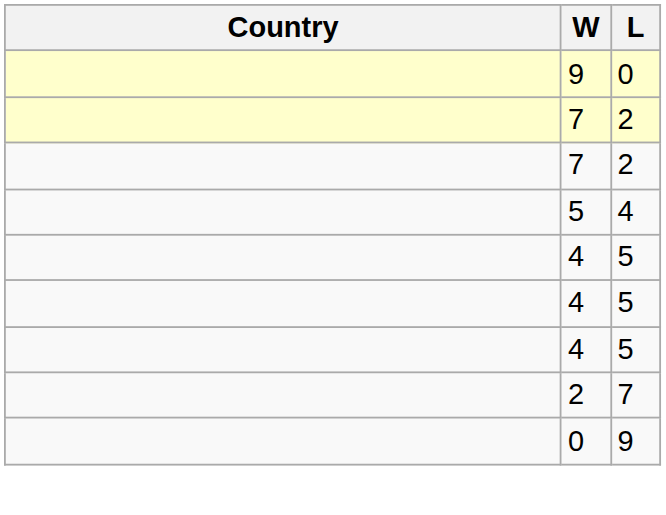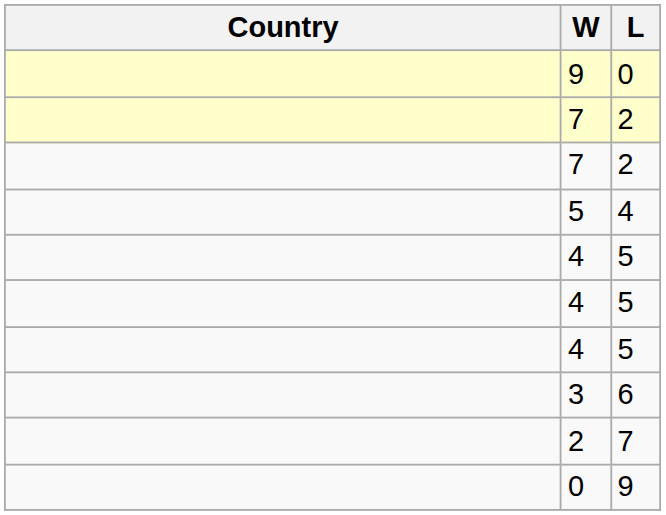 <table class="wikitable">
 <tr>
 <th bgcolor="#efefef" width="300">Country</th>
 <th bgcolor="#efefef" width="20">W</th>
 <th bgcolor="#efefef" width="20">L</th>
 </tr>
 <tr bgcolor="#ffffcc">
 <td></td>
 <td>9</td>
 <td>0</td>
 </tr>
 <tr bgcolor="#ffffcc">
 <td></td>
 <td>7</td>
 <td>2</td>
 </tr>
 <tr>
 <td></td>
 <td>7</td>
 <td>2</td>
 </tr>
 <tr>
 <td></td>
 <td>5</td>
 <td>4</td>
 </tr>
 <tr>
 <td></td>
 <td>4</td>
 <td>5</td>
 </tr>
 <tr>
 <td></td>
 <td>4</td>
 <td>5</td>
 </tr>
 <tr>
 <td></td>
 <td>4</td>
 <td>5</td>
 </tr>
 <tr>
 <td></td>
+<td>3</td>
+<td>6</td>
+</tr>
+<tr>
+<td></td>
 <td>2</td>
 <td>7</td>
 </tr>
 <tr>
 <td></td>
 <td>0</td>
 <td>9</td>
 </tr>
 </table>
